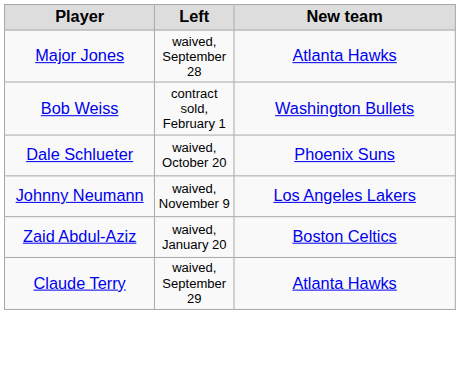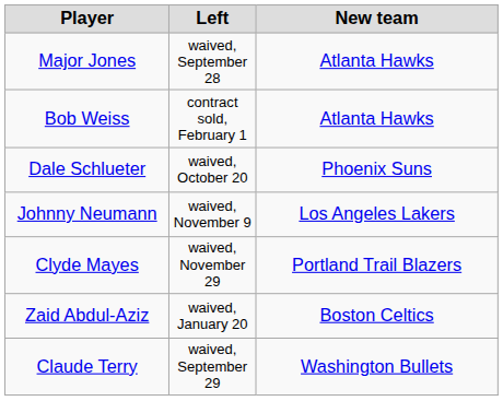 <table class="wikitable" style="text-align: center">
 <tr align="center"  bgcolor="#dddddd">
 <td style="width:140px"><strong>Player</strong></td>
 <td style="width:70px"><strong>Left</strong></td>
 <td style="width:210px"><strong>New team</strong></td>
 </tr>
 <tr style="height:40px">
 <td><a href='#'>Major Jones</a></td>
 <td style="font-size: 80%">waived, September 28</td>
 <td><a href='#'>Atlanta Hawks</a></td>
 </tr>
 <tr style="height:40px">
 <td><a href='#'>Bob Weiss</a></td>
 <td style="font-size: 80%">contract sold, February 1</td>
-<td><a href='#'>Washington Bullets</a></td>
+<td><a href='#'>Atlanta Hawks</a></td>
 </tr>
 <tr style="height:40px">
 <td><a href='#'>Dale Schlueter</a></td>
 <td style="font-size: 80%">waived, October 20</td>
 <td><a href='#'>Phoenix Suns</a></td>
 </tr>
 <tr style="height:40px">
 <td><a href='#'>Johnny Neumann</a></td>
 <td style="font-size: 80%">waived, November 9</td>
 <td><a href='#'>Los Angeles Lakers</a></td>
 </tr>
 <tr style="height:40px">
+<td><a href='#'>Clyde Mayes</a></td>
+<td style="font-size: 80%">waived, November 29</td>
+<td><a href='#'>Portland Trail Blazers</a></td>
+</tr>
+<tr style="height:40px">
 <td><a href='#'>Zaid Abdul-Aziz</a></td>
 <td style="font-size: 80%">waived, January 20</td>
 <td><a href='#'>Boston Celtics</a></td>
 </tr>
 <tr style="height:40px">
 <td><a href='#'>Claude Terry</a></td>
 <td style="font-size: 80%">waived, September 29</td>
-<td><a href='#'>Atlanta Hawks</a></td>
+<td><a href='#'>Washington Bullets</a></td>
 </tr>
 </table>
